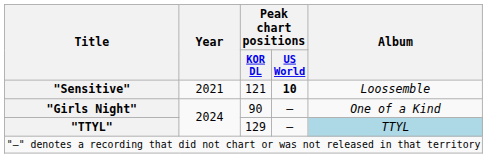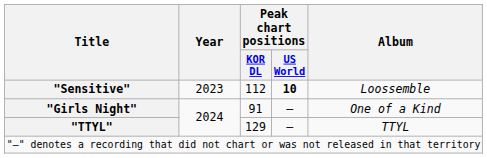 <table class="wikitable plainrowheaders" style="text-align:center">
 <tr>
 <th scope="col" rowspan="2">Title</th>
 <th scope="col" rowspan="2">Year</th>
 <th scope="col" colspan="2">Peak chart positions</th>
 <th scope="col" rowspan="2">Album</th>
 </tr>
 <tr>
 <th scope="col" style="font-size:90%; width:2.5em"><a href='#'>KOR<br>DL</a><br></th>
 <th scope="col" style="font-size:90%; width:2.5em"><a href='#'>US<br>World</a><br></th>
 </tr>
 <tr>
 <th scope="row">"Sensitive"</th>
-<td>2021</td>
-<td>121</td>
+<td>2023</td>
+<td>112</td>
 <td><strong>10</strong></td>
 <td><em>Loossemble</em></td>
 </tr>
 <tr>
 <th scope="row">"Girls Night"</th>
 <td rowspan="2">2024</td>
-<td>90</td>
+<td>91</td>
 <td>—</td>
 <td><em>One of a Kind</em></td>
 </tr>
 <tr>
 <th scope="row">"TTYL"</th>
 <td>129</td>
 <td>—</td>
-<td style="background: lightblue;"><em>TTYL</em></td>
+<td><em>TTYL</em></td>
 </tr>
 <tr>
 <td colspan="5" style="font-size:85%">"—" denotes a recording that did not chart or was not released in that territory</td>
 </tr>
 </table>
